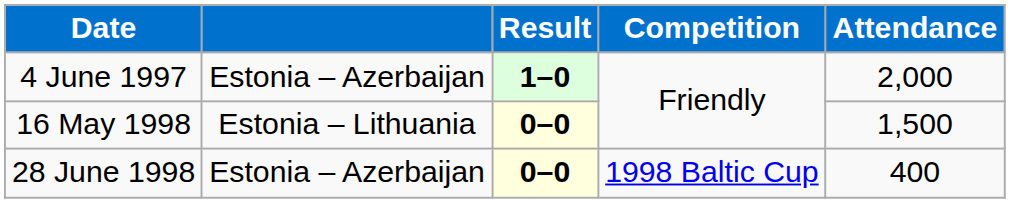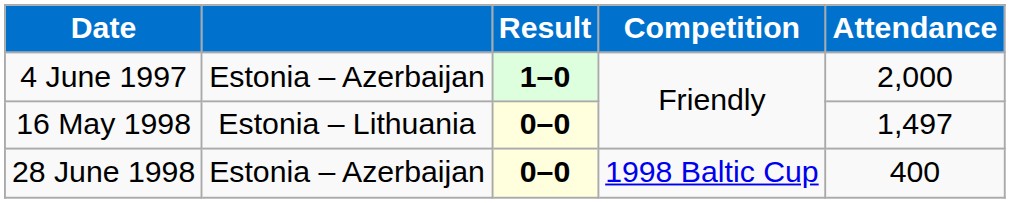 <table class="wikitable"style="text-align:center">
 <tr>
 <th style="background:#0072CE; color:white">Date</th>
 <th style="background:#0072CE; color:white"></th>
 <th style="background:#0072CE; color:white">Result</th>
 <th style="background:#0072CE; color:white">Competition</th>
 <th style="background:#0072CE; color:white">Attendance</th>
 </tr>
 <tr>
 <td>4 June 1997</td>
 <td> Estonia – Azerbaijan </td>
 <td style="background:#dfd;"><strong>1–0</strong></td>
 <td rowspan="2">Friendly</td>
 <td>2,000</td>
 </tr>
 <tr>
 <td>16 May 1998</td>
 <td> Estonia – Lithuania </td>
 <td style="background:#ffd;"><strong>0–0</strong></td>
-<td>1,500</td>
+<td>1,497</td>
 </tr>
 <tr>
 <td>28 June 1998</td>
 <td> Estonia – Azerbaijan </td>
 <td style="background:#ffd;"><strong>0–0</strong></td>
 <td><a href='#'>1998 Baltic Cup</a></td>
 <td>400</td>
 </tr>
 </table>
